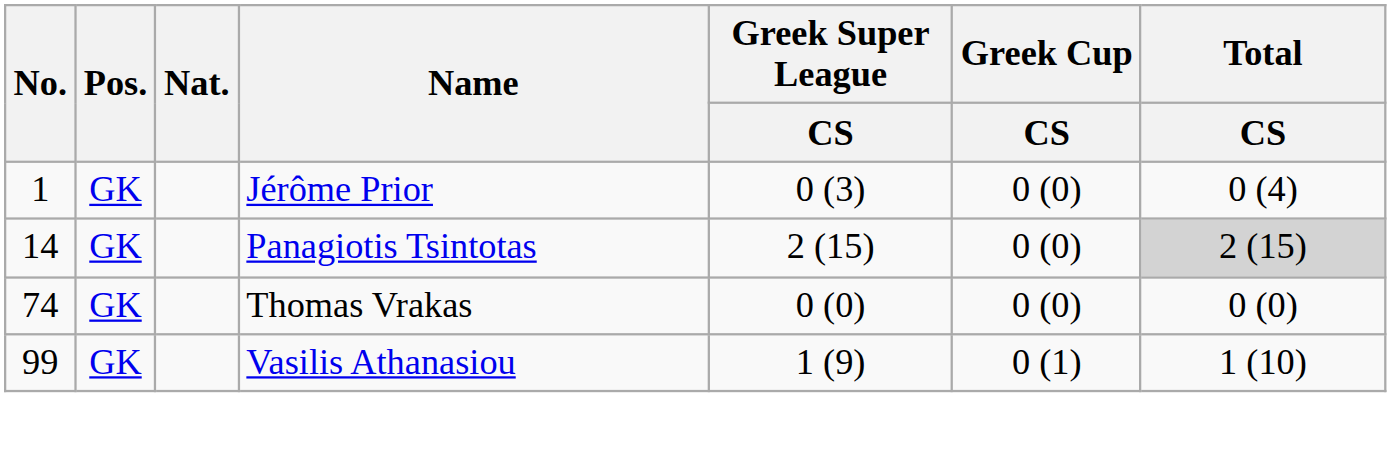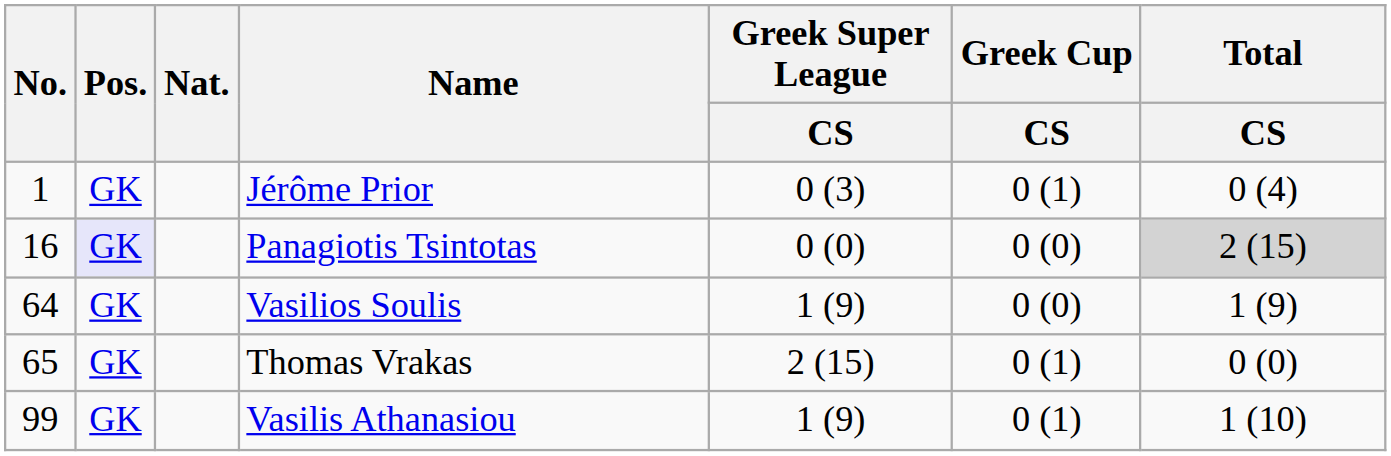 <table class="wikitable sortable" style="text-align:center">
 <tr>
 <th rowspan="2" style="text-align:center;">No.</th>
 <th rowspan="2" style="text-align:center;">Pos.</th>
 <th rowspan="2" style="text-align:center;">Nat.</th>
 <th rowspan="2" style="text-align:center; width:200px;">Name</th>
 <th style="text-align:center; width:100px;">Greek Super League</th>
 <th>Greek Cup</th>
 <th style="text-align:center; width:100px;">Total</th>
 </tr>
 <tr>
 <th style="text-align:center;">CS</th>
 <th>CS</th>
 <th style="text-align:center;">CS</th>
 </tr>
 <tr>
 <td>1</td>
 <td><a href='#'>GK</a></td>
 <td></td>
 <td align="left"><a href='#'>Jérôme Prior</a></td>
 <td>0 (3)</td>
-<td>0 (0)</td>
+<td>0 (1)</td>
 <td>0 (4)</td>
 </tr>
 <tr>
-<td>14</td>
-<td><a href='#'>GK</a></td>
+<td>16</td>
+<td style="background: lavender;"><a href='#'>GK</a></td>
 <td></td>
 <td align="left"><a href='#'>Panagiotis Tsintotas</a></td>
-<td>2 (15)</td>
+<td>0 (0)</td>
 <td>0 (0)</td>
 <td style="background: lightgrey;">2 (15)</td>
 </tr>
 <tr>
-<td>74</td>
+<td>64</td>
+<td><a href='#'>GK</a></td>
+<td></td>
+<td align="left"><a href='#'>Vasilios Soulis</a></td>
+<td>1 (9)</td>
+<td>0 (0)</td>
+<td>1 (9)</td>
+</tr>
+<tr>
+<td>65</td>
 <td><a href='#'>GK</a></td>
 <td></td>
 <td align="left">Thomas Vrakas</td>
-<td>0 (0)</td>
-<td>0 (0)</td>
+<td>2 (15)</td>
+<td>0 (1)</td>
 <td>0 (0)</td>
 </tr>
 <tr>
 <td>99</td>
 <td><a href='#'>GK</a></td>
 <td></td>
 <td align="left"><a href='#'>Vasilis Athanasiou</a></td>
 <td>1 (9)</td>
 <td>0 (1)</td>
 <td>1 (10)</td>
 </tr>
 </table>
